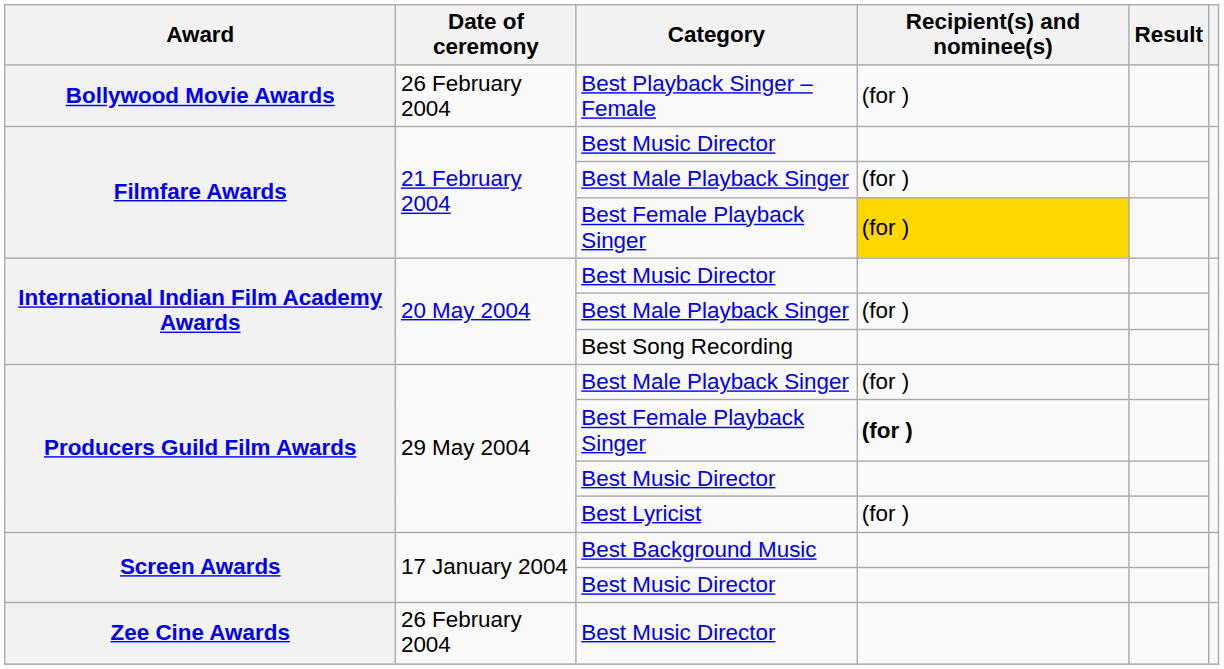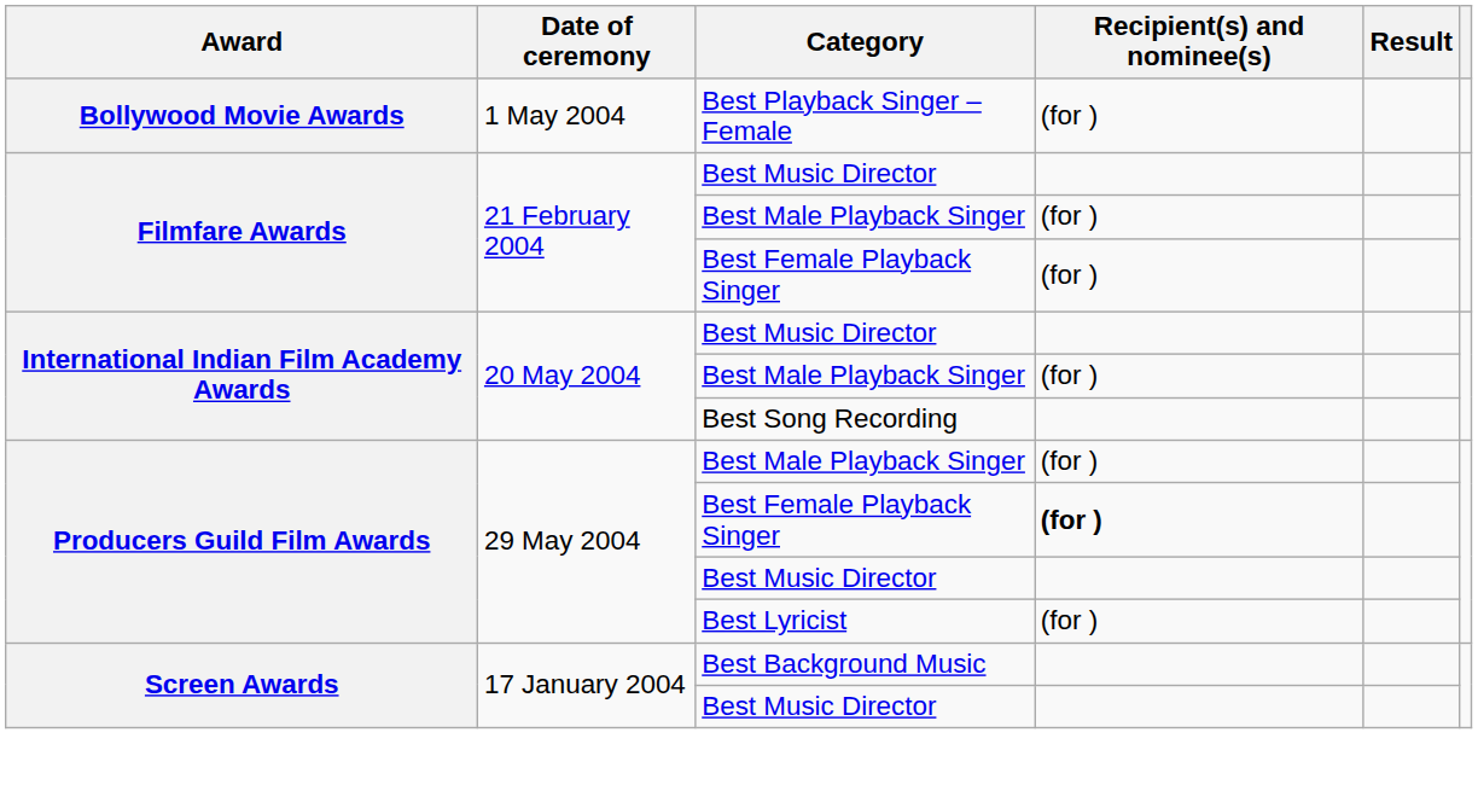 <table class="wikitable plainrowheaders sortable">
 <tr>
 <th scope="col">Award</th>
 <th scope="col">Date of ceremony</th>
 <th scope="col">Category</th>
 <th scope="col">Recipient(s) and nominee(s)</th>
 <th scope="col">Result</th>
 <th scope="col" class="unsortable"></th>
 </tr>
 <tr>
 <th scope="row"><a href='#'>Bollywood Movie Awards</a></th>
-<td>26 February 2004</td>
+<td>1 May 2004</td>
 <td><a href='#'>Best Playback Singer – Female</a></td>
 <td> (for )</td>
 <td></td>
 <td style="text-align:center;"></td>
 </tr>
 <tr>
 <th scope="row" rowspan="3"><a href='#'>Filmfare Awards</a></th>
 <td rowspan="3"><a href='#'>21 February 2004</a></td>
 <td><a href='#'>Best Music Director</a></td>
 <td></td>
 <td></td>
 <td style="text-align:center;" rowspan="3"></td>
 </tr>
 <tr>
 <td><a href='#'>Best Male Playback Singer</a></td>
 <td> (for )</td>
 <td></td>
 </tr>
 <tr>
 <td><a href='#'>Best Female Playback Singer</a></td>
-<td style="background: gold;"> (for )</td>
+<td> (for )</td>
 <td></td>
 </tr>
 <tr>
 <th scope="row" rowspan="3"><a href='#'>International Indian Film Academy Awards</a></th>
 <td rowspan="3"><a href='#'>20 May 2004</a></td>
 <td><a href='#'>Best Music Director</a></td>
 <td></td>
 <td></td>
 <td style="text-align:center;" rowspan="3"></td>
 </tr>
 <tr>
 <td><a href='#'>Best Male Playback Singer</a></td>
 <td> (for )</td>
 <td></td>
 </tr>
 <tr>
 <td>Best Song Recording</td>
 <td></td>
 <td></td>
 </tr>
 <tr>
 <th scope="row" rowspan="4"><a href='#'>Producers Guild Film Awards</a></th>
 <td rowspan="4">29 May 2004</td>
 <td><a href='#'>Best Male Playback Singer</a></td>
 <td> (for )</td>
 <td></td>
 <td style="text-align:center;" rowspan="4"></td>
 </tr>
 <tr>
 <td><a href='#'>Best Female Playback Singer</a></td>
 <td><strong> (for )</strong></td>
 <td></td>
 </tr>
 <tr>
 <td><a href='#'>Best Music Director</a></td>
 <td></td>
 <td></td>
 </tr>
 <tr>
 <td><a href='#'>Best Lyricist</a></td>
 <td> (for )</td>
 <td></td>
 </tr>
 <tr>
 <th scope="row" rowspan="2"><a href='#'>Screen Awards</a></th>
 <td rowspan="2">17 January 2004</td>
 <td><a href='#'>Best Background Music</a></td>
 <td></td>
 <td></td>
 <td style="text-align:center;" rowspan="2"></td>
 </tr>
 <tr>
 <td><a href='#'>Best Music Director</a></td>
 <td></td>
 <td></td>
 </tr>
-<tr>
-<th scope="row"><a href='#'>Zee Cine Awards</a></th>
-<td>26 February 2004</td>
-<td><a href='#'>Best Music Director</a></td>
-<td></td>
-<td></td>
-<td style="text-align:center;"></td>
-</tr>
 </table>
